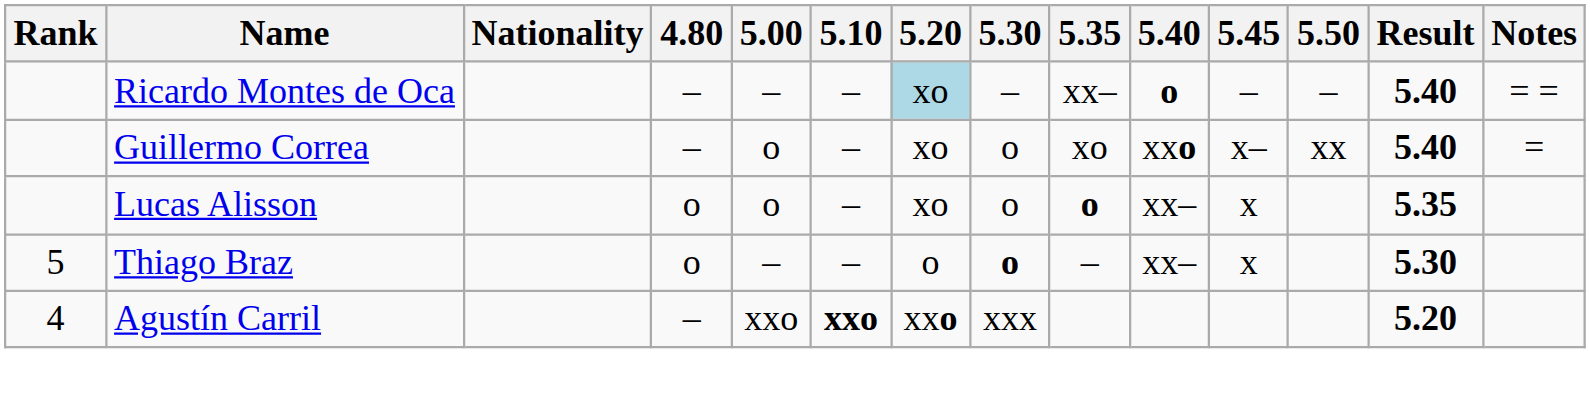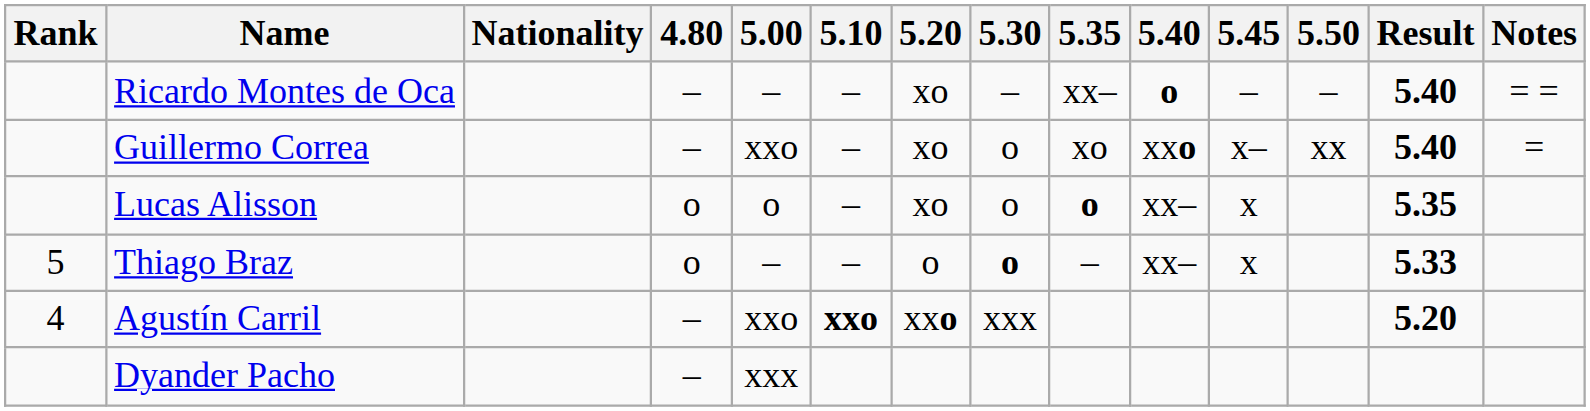 <table class="wikitable sortable" style="text-align:center">
 <tr>
 <th>Rank</th>
 <th>Name</th>
 <th>Nationality</th>
 <th>4.80</th>
 <th>5.00</th>
 <th>5.10</th>
 <th>5.20</th>
 <th>5.30</th>
 <th>5.35</th>
 <th>5.40</th>
 <th>5.45</th>
 <th>5.50</th>
 <th>Result</th>
 <th>Notes</th>
 </tr>
 <tr>
 <td></td>
 <td align=left><a href='#'>Ricardo Montes de Oca</a></td>
 <td align=left></td>
 <td>–</td>
 <td>–</td>
 <td>–</td>
-<td style="background: lightblue;">xo</td>
+<td>xo</td>
 <td>–</td>
 <td>xx–</td>
 <td><strong>o</strong></td>
 <td>–</td>
 <td>–</td>
 <td><strong>5.40</strong></td>
 <td>= =</td>
 </tr>
 <tr>
 <td></td>
 <td align=left><a href='#'>Guillermo Correa</a></td>
 <td align=left></td>
 <td>–</td>
-<td>o</td>
+<td>xxo</td>
 <td>–</td>
 <td>xo</td>
 <td>o</td>
 <td>xo</td>
 <td>xx<strong>o</strong></td>
 <td>x–</td>
 <td>xx</td>
 <td><strong>5.40</strong></td>
 <td>=</td>
 </tr>
 <tr>
 <td></td>
 <td align=left><a href='#'>Lucas Alisson</a></td>
 <td align=left></td>
 <td>o</td>
 <td>o</td>
 <td>–</td>
 <td>xo</td>
 <td>o</td>
 <td><strong>o</strong></td>
 <td>xx–</td>
 <td>x</td>
 <td></td>
 <td><strong>5.35</strong></td>
 <td></td>
 </tr>
 <tr>
 <td>5</td>
 <td align=left><a href='#'>Thiago Braz</a></td>
 <td align=left></td>
 <td>o</td>
 <td>–</td>
 <td>–</td>
 <td>o</td>
 <td><strong>o</strong></td>
 <td>–</td>
 <td>xx–</td>
 <td>x</td>
 <td></td>
-<td><strong>5.30</strong></td>
+<td><strong>5.33</strong></td>
 <td></td>
 </tr>
 <tr>
 <td>4</td>
 <td align=left><a href='#'>Agustín Carril</a></td>
 <td align=left></td>
 <td>–</td>
 <td>xxo</td>
 <td><strong>xxo</strong></td>
 <td>xx<strong>o</strong></td>
 <td>xxx</td>
 <td></td>
 <td></td>
 <td></td>
 <td></td>
 <td><strong>5.20</strong></td>
 <td></td>
 </tr>
+<tr>
+<td></td>
+<td align=left><a href='#'>Dyander Pacho</a></td>
+<td align=left></td>
+<td>–</td>
+<td>xxx</td>
+<td></td>
+<td></td>
+<td></td>
+<td></td>
+<td></td>
+<td></td>
+<td></td>
+<td></td>
+<td></td>
+</tr>
 </table>
